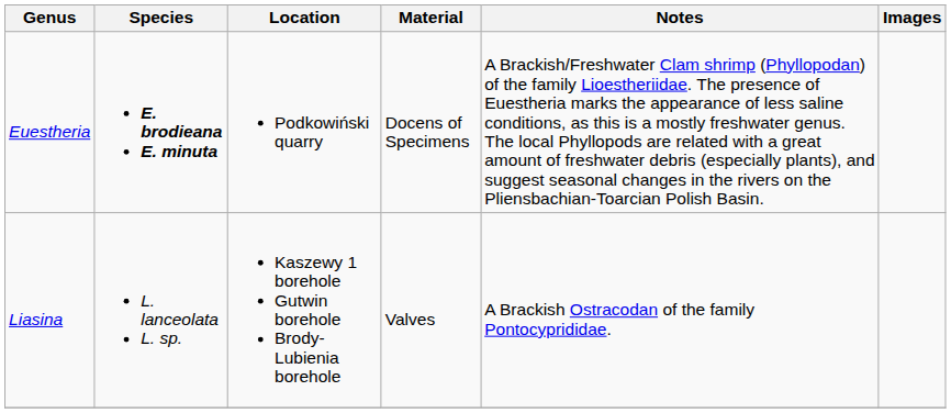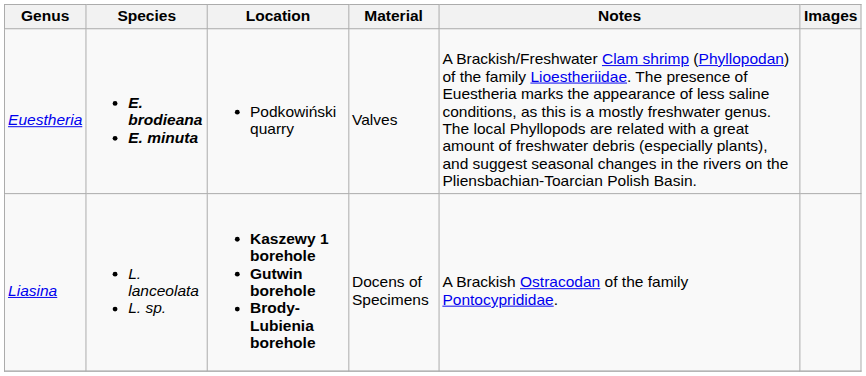 <table class="wikitable"  style="margin:auto; width:100%;">
 <tr>
 <th>Genus</th>
 <th>Species</th>
 <th>Location</th>
 <th>Material</th>
 <th>Notes</th>
 <th>Images</th>
 </tr>
 <tr>
 <td><br><em><a href='#'>Euestheria</a></em></td>
 <td><strong><br><ul><li><em>E. brodieana</em></li><li><em>E. minuta</em></li></ul></strong></td>
 <td><br><ul><li>Podkowiński quarry</li></ul></td>
-<td><br>Docens of Specimens</td>
+<td><br>Valves</td>
 <td><br>A Brackish/Freshwater <a href='#'>Clam shrimp</a> (<a href='#'>Phyllopodan</a>) of the family <a href='#'>Lioestheriidae</a>.  The presence of Euestheria marks the appearance of less saline conditions, as this is a mostly freshwater genus. The local Phyllopods are related with a great amount of freshwater debris (especially plants), and suggest seasonal changes in the rivers on the Pliensbachian-Toarcian Polish Basin.</td>
 <td></td>
 </tr>
 <tr>
 <td><br><em><a href='#'>Liasina</a></em></td>
 <td><br><ul><li><em>L. lanceolata</em></li><li><em>L. sp.</em></li></ul></td>
-<td><br><ul><li>Kaszewy 1 borehole</li><li>Gutwin borehole</li><li>Brody-Lubienia borehole</li></ul></td>
-<td><br>Valves</td>
+<td><strong><br><ul><li>Kaszewy 1 borehole</li><li>Gutwin borehole</li><li>Brody-Lubienia borehole</li></ul></strong></td>
+<td><br>Docens of Specimens</td>
 <td><br>A Brackish <a href='#'>Ostracodan</a> of the family <a href='#'>Pontocyprididae</a>.</td>
 <td></td>
 </tr>
 <tr>
 </tr>
 </table>
